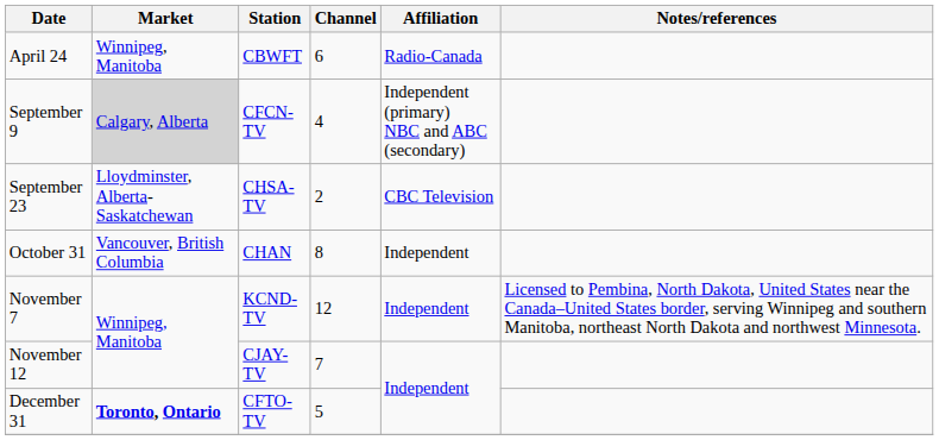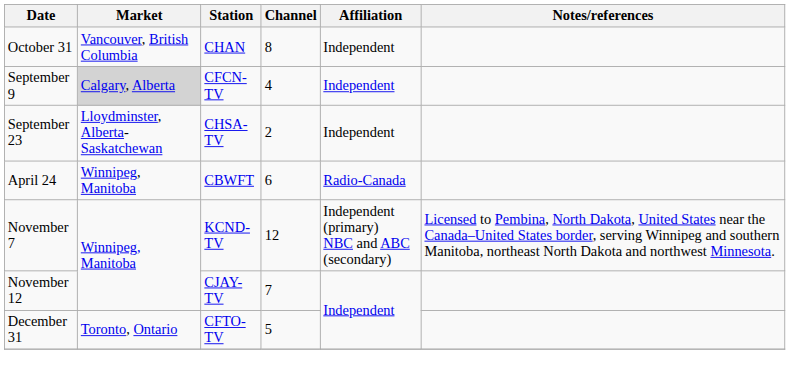 <table class="wikitable">
 <tr>
 <th>Date</th>
 <th>Market</th>
 <th>Station</th>
 <th>Channel</th>
 <th>Affiliation</th>
 <th>Notes/references</th>
 </tr>
 <tr>
+<td>October 31</td>
+<td><a href='#'>Vancouver</a>, <a href='#'>British Columbia</a></td>
+<td><a href='#'>CHAN</a></td>
+<td>8</td>
+<td>Independent</td>
+<td></td>
+</tr>
+<tr>
+<td>September 9</td>
+<td style="background: lightgrey;"><a href='#'>Calgary</a>, <a href='#'>Alberta</a></td>
+<td><a href='#'>CFCN-TV</a></td>
+<td>4</td>
+<td><a href='#'>Independent</a></td>
+<td></td>
+</tr>
+<tr>
+<td>September 23</td>
+<td><a href='#'>Lloydminster</a>, <a href='#'>Alberta</a>-<a href='#'>Saskatchewan</a></td>
+<td><a href='#'>CHSA-TV</a></td>
+<td>2</td>
+<td>Independent</td>
+<td></td>
+</tr>
+<tr>
 <td>April 24</td>
 <td><a href='#'>Winnipeg</a>, <a href='#'>Manitoba</a></td>
 <td><a href='#'>CBWFT</a></td>
 <td>6</td>
 <td><a href='#'>Radio-Canada</a></td>
 <td></td>
 </tr>
 <tr>
-<td>September 9</td>
-<td style="background: lightgrey;"><a href='#'>Calgary</a>, <a href='#'>Alberta</a></td>
-<td><a href='#'>CFCN-TV</a></td>
-<td>4</td>
-<td>Independent (primary) <br> <a href='#'>NBC</a> and <a href='#'>ABC</a> (secondary)</td>
-<td></td>
-</tr>
-<tr>
-<td>September 23</td>
-<td><a href='#'>Lloydminster</a>, <a href='#'>Alberta</a>-<a href='#'>Saskatchewan</a></td>
-<td><a href='#'>CHSA-TV</a></td>
-<td>2</td>
-<td><a href='#'>CBC Television</a></td>
-<td></td>
-</tr>
-<tr>
-<td>October 31</td>
-<td><a href='#'>Vancouver</a>, <a href='#'>British Columbia</a></td>
-<td><a href='#'>CHAN</a></td>
-<td>8</td>
-<td>Independent</td>
-<td></td>
-</tr>
-<tr>
 <td>November 7</td>
 <td rowspan=2><a href='#'>Winnipeg, Manitoba</a></td>
 <td><a href='#'>KCND-TV</a></td>
 <td>12</td>
-<td><a href='#'>Independent</a></td>
+<td>Independent (primary) <br> <a href='#'>NBC</a> and <a href='#'>ABC</a> (secondary)</td>
 <td><a href='#'>Licensed</a> to <a href='#'>Pembina</a>, <a href='#'>North Dakota</a>, <a href='#'>United States</a> near the <a href='#'>Canada–United States border</a>, serving Winnipeg and southern Manitoba, northeast North Dakota and northwest <a href='#'>Minnesota</a>.</td>
 </tr>
 <tr>
 <td>November 12</td>
 <td><a href='#'>CJAY-TV</a></td>
 <td>7</td>
 <td rowspan=2><a href='#'>Independent</a></td>
 <td></td>
 </tr>
 <tr>
 <td>December 31</td>
-<td><strong><a href='#'>Toronto</a>, <a href='#'>Ontario</a></strong></td>
+<td><a href='#'>Toronto</a>, <a href='#'>Ontario</a></td>
 <td><a href='#'>CFTO-TV</a></td>
 <td>5</td>
 <td></td>
 </tr>
 <tr>
 </tr>
 </table>
